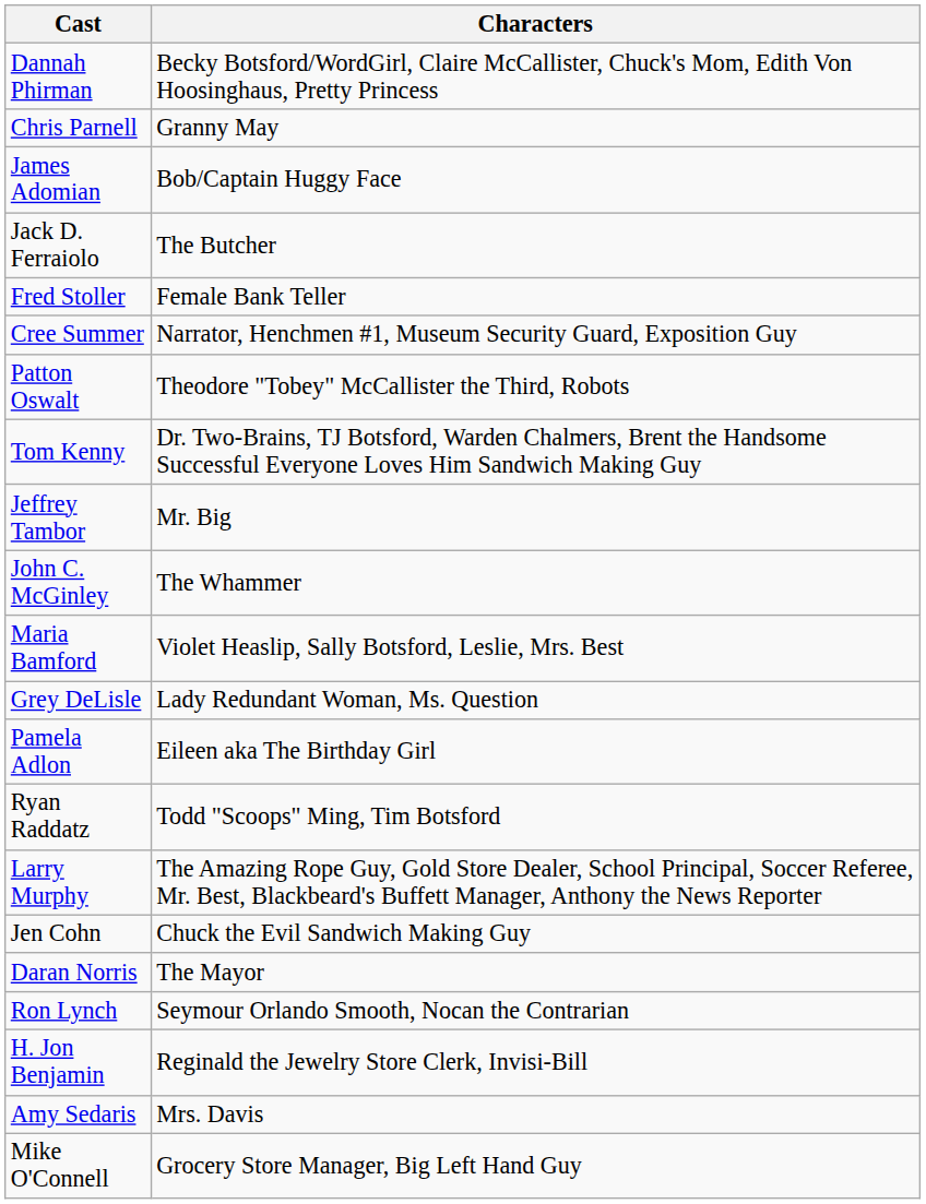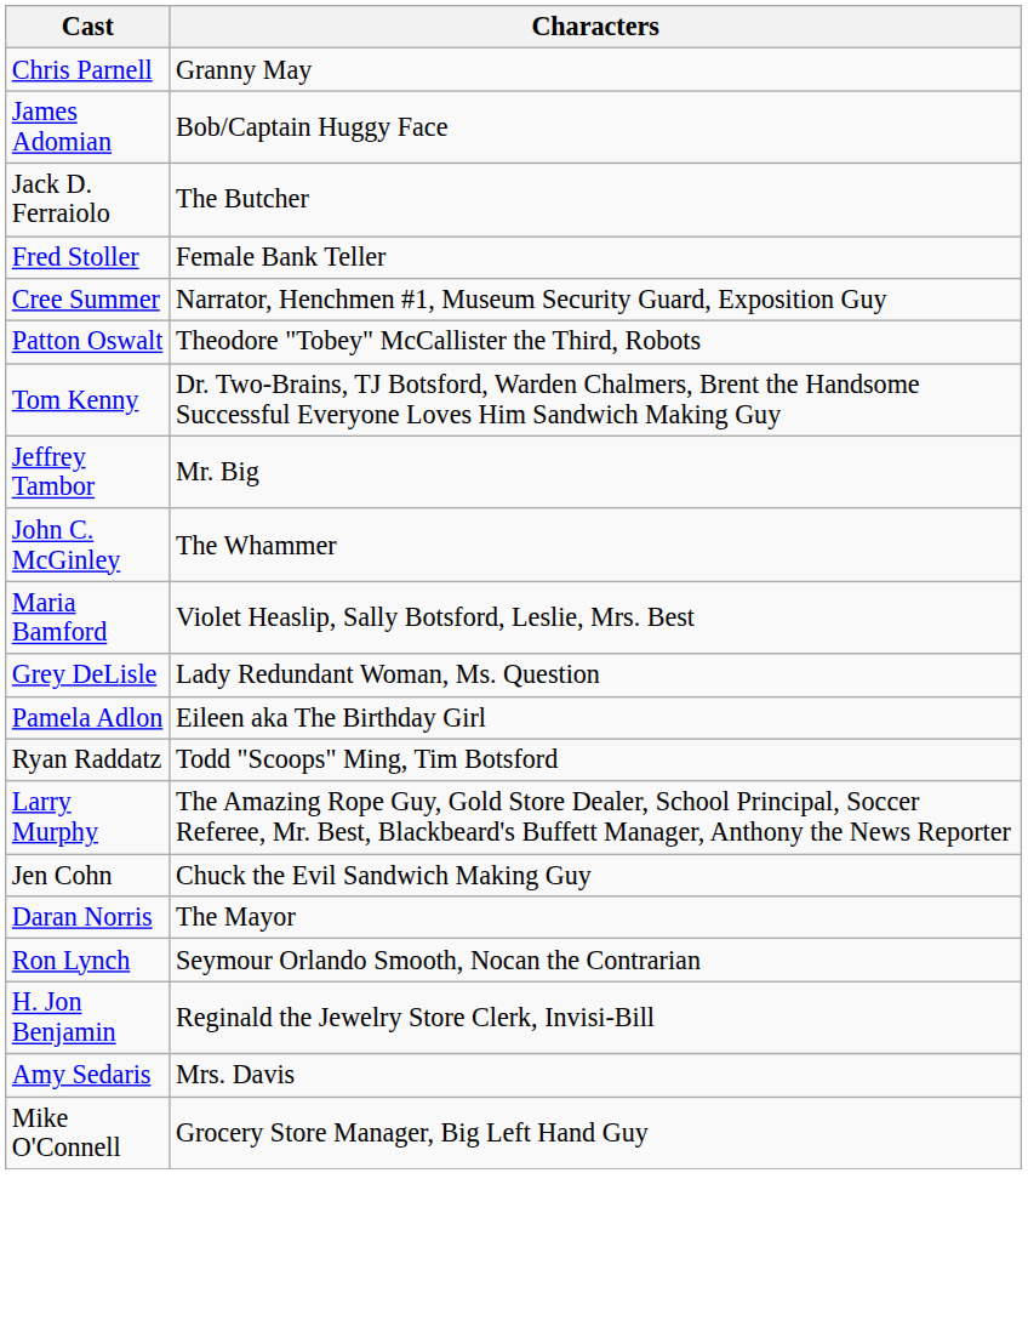 <table class="wikitable">
 <tr>
 <th>Cast</th>
 <th>Characters</th>
-</tr>
-<tr>
-<td><a href='#'>Dannah Phirman</a></td>
-<td>Becky Botsford/WordGirl, Claire McCallister, Chuck's Mom, Edith Von Hoosinghaus, Pretty Princess</td>
 </tr>
 <tr>
 <td><a href='#'>Chris Parnell</a></td>
 <td>Granny May</td>
 </tr>
 <tr>
 <td><a href='#'>James Adomian</a></td>
 <td>Bob/Captain Huggy Face</td>
 </tr>
 <tr>
 <td>Jack D. Ferraiolo</td>
 <td>The Butcher</td>
 </tr>
 <tr>
 <td><a href='#'>Fred Stoller</a></td>
 <td>Female Bank Teller</td>
 </tr>
 <tr>
 <td><a href='#'>Cree Summer</a></td>
 <td>Narrator, Henchmen #1, Museum Security Guard, Exposition Guy</td>
 </tr>
 <tr>
 <td><a href='#'>Patton Oswalt</a></td>
 <td>Theodore "Tobey" McCallister the Third, Robots</td>
 </tr>
 <tr>
 <td><a href='#'>Tom Kenny</a></td>
 <td>Dr. Two-Brains, TJ Botsford, Warden Chalmers, Brent the Handsome Successful Everyone Loves Him Sandwich Making Guy</td>
 </tr>
 <tr>
 <td><a href='#'>Jeffrey Tambor</a></td>
 <td>Mr. Big</td>
 </tr>
 <tr>
 <td><a href='#'>John C. McGinley</a></td>
 <td>The Whammer</td>
 </tr>
 <tr>
 <td><a href='#'>Maria Bamford</a></td>
 <td>Violet Heaslip, Sally Botsford, Leslie, Mrs. Best</td>
 </tr>
 <tr>
 <td><a href='#'>Grey DeLisle</a></td>
 <td>Lady Redundant Woman, Ms. Question</td>
 </tr>
 <tr>
 <td><a href='#'>Pamela Adlon</a></td>
 <td>Eileen aka The Birthday Girl</td>
 </tr>
 <tr>
 <td>Ryan Raddatz</td>
 <td>Todd "Scoops" Ming, Tim Botsford</td>
 </tr>
 <tr>
 <td><a href='#'>Larry Murphy</a></td>
 <td>The Amazing Rope Guy, Gold Store Dealer, School Principal, Soccer Referee, Mr. Best, Blackbeard's Buffett Manager, Anthony the News Reporter</td>
 </tr>
 <tr>
 <td>Jen Cohn</td>
 <td>Chuck the Evil Sandwich Making Guy</td>
 </tr>
 <tr>
 <td><a href='#'>Daran Norris</a></td>
 <td>The Mayor</td>
 </tr>
 <tr>
 <td><a href='#'>Ron Lynch</a></td>
 <td>Seymour Orlando Smooth, Nocan the Contrarian</td>
 </tr>
 <tr>
 <td><a href='#'>H. Jon Benjamin</a></td>
 <td>Reginald the Jewelry Store Clerk, Invisi-Bill</td>
 </tr>
 <tr>
 <td><a href='#'>Amy Sedaris</a></td>
 <td>Mrs. Davis</td>
 </tr>
 <tr>
 <td>Mike O'Connell</td>
 <td>Grocery Store Manager, Big Left Hand Guy</td>
 </tr>
 </table>
